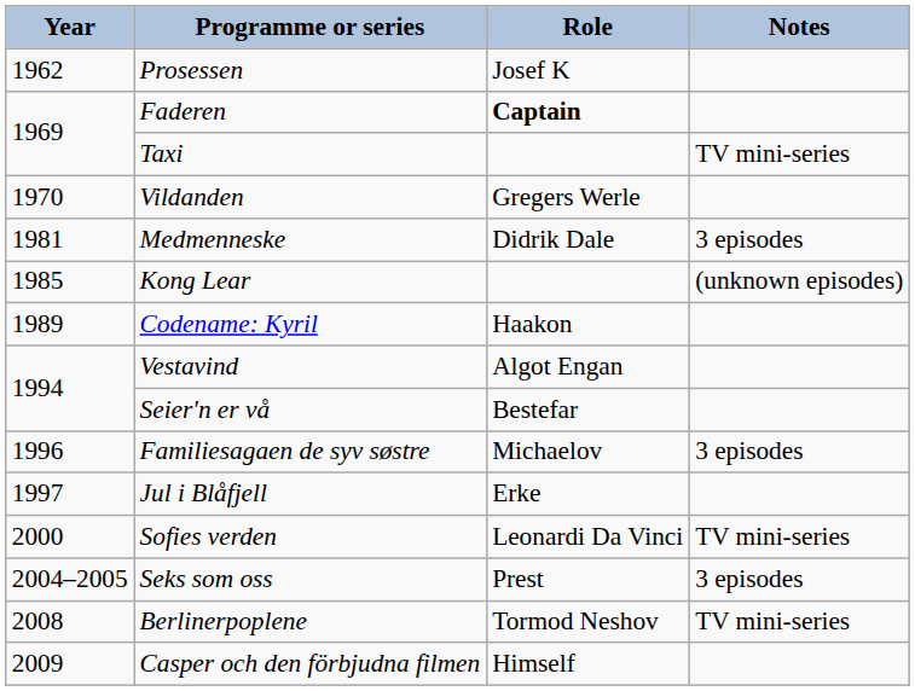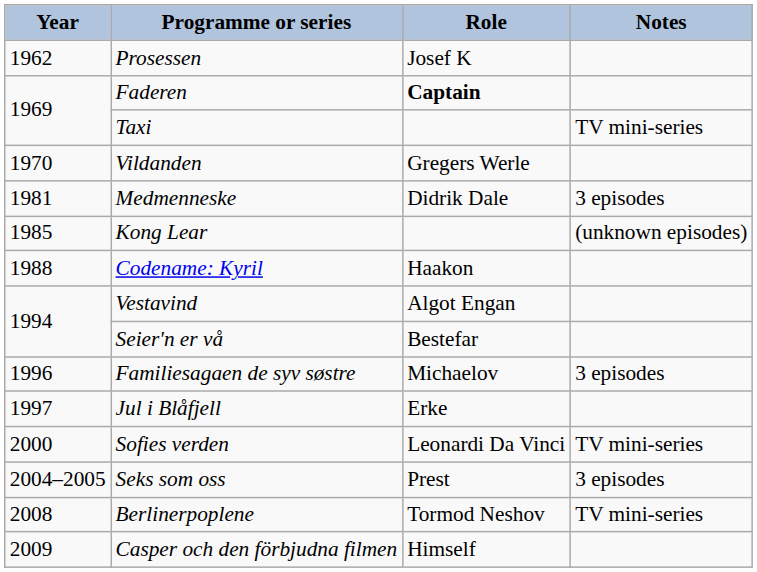 <table class="wikitable" style="font-size:90%;">
 <tr>
 <th style="background:#B0C4DE;">Year</th>
 <th style="background:#B0C4DE;">Programme or series</th>
 <th style="background:#B0C4DE;">Role</th>
 <th style="background:#B0C4DE;">Notes</th>
 </tr>
 <tr>
 <td>1962</td>
 <td><em>Prosessen</em></td>
 <td>Josef K</td>
 <td></td>
 </tr>
 <tr>
 <td rowspan="2">1969</td>
 <td><em>Faderen</em></td>
 <td><strong>Captain</strong></td>
 <td></td>
 </tr>
 <tr>
 <td><em>Taxi</em></td>
 <td></td>
 <td>TV mini-series</td>
 </tr>
 <tr>
 <td>1970</td>
 <td><em>Vildanden</em></td>
 <td>Gregers Werle</td>
 <td></td>
 </tr>
 <tr>
 <td>1981</td>
 <td><em>Medmenneske</em></td>
 <td>Didrik Dale</td>
 <td>3 episodes</td>
 </tr>
 <tr>
 <td>1985</td>
 <td><em>Kong Lear</em></td>
 <td></td>
 <td>(unknown episodes)</td>
 </tr>
 <tr>
-<td>1989</td>
+<td>1988</td>
 <td><em><a href='#'>Codename: Kyril</a></em></td>
 <td>Haakon</td>
 <td></td>
 </tr>
 <tr>
 <td rowspan="2">1994</td>
 <td><em>Vestavind</em></td>
 <td>Algot Engan</td>
 <td></td>
 </tr>
 <tr>
 <td><em>Seier'n er vå</em></td>
 <td>Bestefar</td>
 <td></td>
 </tr>
 <tr>
 <td>1996</td>
 <td><em>Familiesagaen de syv søstre</em></td>
 <td>Michaelov</td>
 <td>3 episodes</td>
 </tr>
 <tr>
 <td>1997</td>
 <td><em>Jul i Blåfjell</em></td>
 <td>Erke</td>
 <td></td>
 </tr>
 <tr>
 <td>2000</td>
 <td><em>Sofies verden</em></td>
 <td>Leonardi Da Vinci</td>
 <td>TV mini-series</td>
 </tr>
 <tr>
 <td>2004–2005</td>
 <td><em>Seks som oss</em></td>
 <td>Prest</td>
 <td>3 episodes</td>
 </tr>
 <tr>
 <td>2008</td>
 <td><em>Berlinerpoplene</em></td>
 <td>Tormod Neshov</td>
 <td>TV mini-series</td>
 </tr>
 <tr>
 <td>2009</td>
 <td><em>Casper och den förbjudna filmen</em></td>
 <td>Himself</td>
 <td></td>
 </tr>
 </table>
